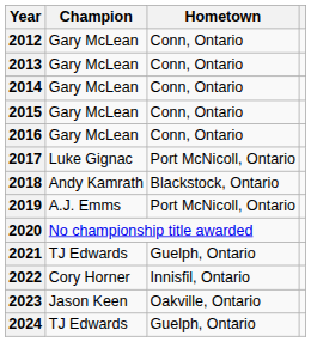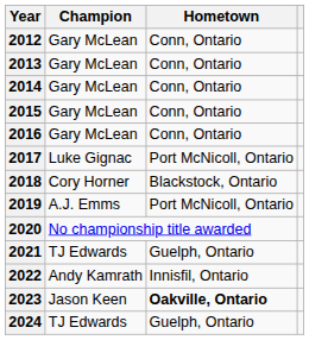 <table class="wikitable">
 <tr>
 <th>Year</th>
 <th>Champion</th>
 <th>Hometown</th>
 <th></th>
 </tr>
 <tr>
 <th>2012</th>
 <td> Gary McLean</td>
 <td>Conn, Ontario</td>
 <td></td>
 </tr>
 <tr>
 <th>2013</th>
 <td> Gary McLean</td>
 <td>Conn, Ontario</td>
 <td></td>
 </tr>
 <tr>
 <th>2014</th>
 <td> Gary McLean</td>
 <td>Conn, Ontario</td>
 <td></td>
 </tr>
 <tr>
 <th>2015</th>
 <td> Gary McLean</td>
 <td>Conn, Ontario</td>
 <td></td>
 </tr>
 <tr>
 <th>2016</th>
 <td> Gary McLean</td>
 <td>Conn, Ontario</td>
 <td></td>
 </tr>
 <tr>
 <th>2017</th>
 <td> Luke Gignac</td>
 <td>Port McNicoll, Ontario</td>
 <td></td>
 </tr>
 <tr>
 <th>2018</th>
-<td> Andy Kamrath</td>
+<td> Cory Horner</td>
 <td>Blackstock, Ontario</td>
 <td></td>
 </tr>
 <tr>
 <th>2019</th>
 <td> A.J. Emms</td>
 <td>Port McNicoll, Ontario</td>
 <td></td>
 </tr>
 <tr>
 <th>2020</th>
 <td colspan=2><a href='#'>No championship title awarded</a></td>
 <td></td>
 </tr>
 <tr>
 <th>2021</th>
 <td> TJ Edwards</td>
 <td>Guelph, Ontario</td>
 <td></td>
 </tr>
 <tr>
 <th>2022</th>
-<td> Cory Horner</td>
+<td> Andy Kamrath</td>
 <td>Innisfil, Ontario</td>
 <td></td>
 </tr>
 <tr>
 <th>2023</th>
 <td> Jason Keen</td>
-<td>Oakville, Ontario</td>
+<td><strong>Oakville, Ontario</strong></td>
 <td></td>
 </tr>
 <tr>
 <th>2024</th>
 <td> TJ Edwards</td>
 <td>Guelph, Ontario</td>
 <td></td>
 </tr>
 </table>
